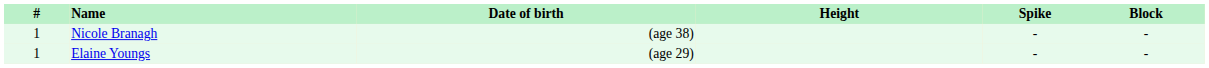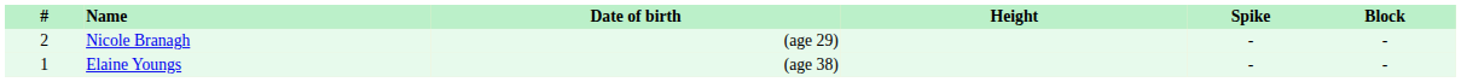 <table border=0 cellpadding=2 cellspacing=0  |- bgcolor=#FFECCE style="text-align:center; font-size:90%;" width=100%>
 <tr bgcolor=#BBF0C9>
 <th width=5%>#</th>
 <th width=22% align=left>Name</th>
 <th width=26%>Date of birth</th>
 <th width=22%>Height</th>
 <th width=8%>Spike</th>
 <th width=9%>Block</th>
 </tr>
 <tr bgcolor=#E7FAEC>
-<td>1</td>
+<td>2</td>
 <td align=left><a href='#'>Nicole Branagh</a></td>
-<td align=right> (age 38)</td>
+<td align=right> (age 29)</td>
 <td></td>
 <td>-</td>
 <td>-</td>
 </tr>
 <tr bgcolor=#E7FAEC>
 <td>1</td>
 <td align=left><a href='#'>Elaine Youngs</a></td>
-<td align=right> (age 29)</td>
+<td align=right> (age 38)</td>
 <td></td>
 <td>-</td>
 <td>-</td>
 </tr>
 </table>
